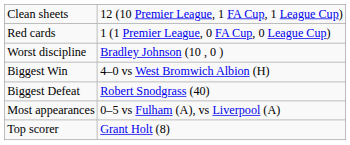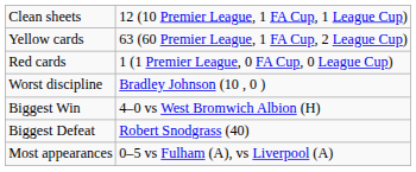 <table class="wikitable">
 <tr>
 <td>Clean sheets</td>
 <td>12 (10 <a href='#'>Premier League</a>, 1 <a href='#'>FA Cup</a>, 1 <a href='#'>League Cup</a>)</td>
+</tr>
+<tr>
+<td>Yellow cards</td>
+<td>63 (60 <a href='#'>Premier League</a>, 1 <a href='#'>FA Cup</a>, 2 <a href='#'>League Cup</a>)</td>
 </tr>
 <tr>
 <td>Red cards</td>
 <td>1 (1 <a href='#'>Premier League</a>, 0 <a href='#'>FA Cup</a>, 0 <a href='#'>League Cup</a>)</td>
 </tr>
 <tr>
 <td>Worst discipline</td>
 <td> <a href='#'>Bradley Johnson</a> (10 , 0 )</td>
 </tr>
 <tr>
 <td>Biggest Win</td>
 <td>4–0 vs <a href='#'>West Bromwich Albion</a> (H)</td>
 </tr>
 <tr>
 <td>Biggest Defeat</td>
 <td> <a href='#'>Robert Snodgrass</a> (40)</td>
 </tr>
 <tr>
 <td>Most appearances</td>
 <td>0–5 vs <a href='#'>Fulham</a> (A), vs <a href='#'>Liverpool</a> (A)</td>
 </tr>
-<tr>
-<td>Top scorer</td>
-<td> <a href='#'>Grant Holt</a> (8)</td>
-</tr>
 </table>
